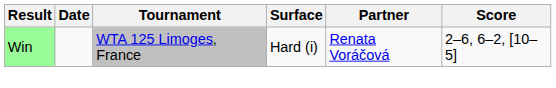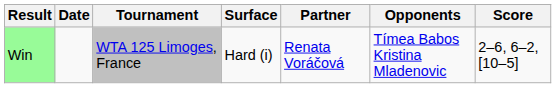 <table class="sortable wikitable">
 <tr>
 <th>Result</th>
 <th>Date</th>
 <th>Tournament</th>
 <th>Surface</th>
 <th>Partner</th>
+<th>Opponents</th>
 <th class="unsortable">Score</th>
 </tr>
 <tr>
 <td style="background:#98fb98;">Win</td>
 <td><a href='#'></a></td>
 <td style="background:silver;"><a href='#'>WTA 125 Limoges</a>, France</td>
 <td>Hard (i)</td>
 <td> <a href='#'>Renata Voráčová</a></td>
+<td> <a href='#'>Tímea Babos</a> <br>  <a href='#'>Kristina Mladenovic</a></td>
 <td>2–6, 6–2, [10–5]</td>
 </tr>
 </table>
